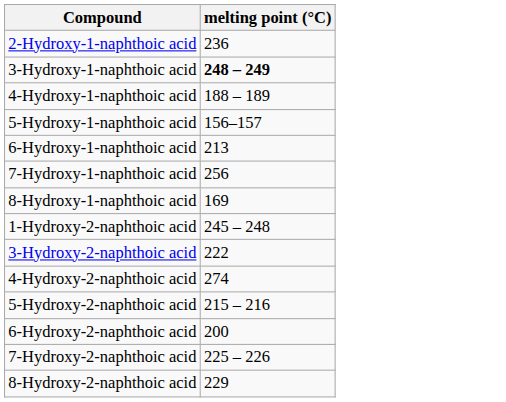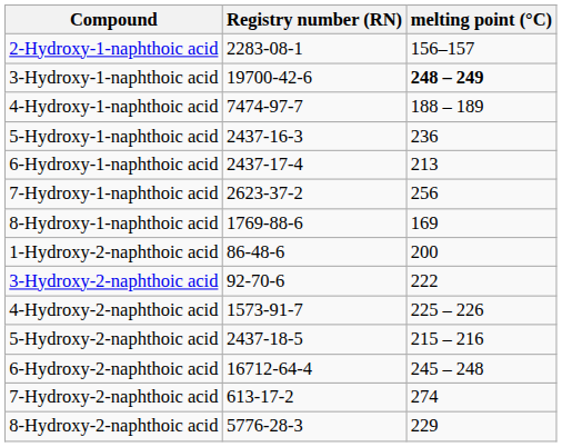 <table class="wikitable">
 <tr>
 <th>Compound</th>
+<th>Registry number (RN)</th>
 <th>melting point (°C)</th>
 </tr>
 <tr>
 <td><a href='#'>2-Hydroxy-1-naphthoic acid</a></td>
-<td>236</td>
+<td>2283-08-1</td>
+<td>156–157</td>
 </tr>
 <tr>
 <td>3-Hydroxy-1-naphthoic acid</td>
+<td>19700-42-6</td>
 <td><strong>248 – 249</strong></td>
 </tr>
 <tr>
 <td>4-Hydroxy-1-naphthoic acid</td>
+<td>7474-97-7</td>
 <td>188 – 189</td>
 </tr>
 <tr>
 <td>5-Hydroxy-1-naphthoic acid</td>
-<td>156–157</td>
+<td>2437-16-3</td>
+<td>236</td>
 </tr>
 <tr>
 <td>6-Hydroxy-1-naphthoic acid</td>
+<td>2437-17-4</td>
 <td>213</td>
 </tr>
 <tr>
 <td>7-Hydroxy-1-naphthoic acid</td>
+<td>2623-37-2</td>
 <td>256</td>
 </tr>
 <tr>
 <td>8-Hydroxy-1-naphthoic acid</td>
+<td>1769-88-6</td>
 <td>169</td>
 </tr>
 <tr>
 <td>1-Hydroxy-2-naphthoic acid</td>
-<td>245 – 248</td>
+<td>86-48-6</td>
+<td>200</td>
 </tr>
 <tr>
 <td><a href='#'>3-Hydroxy-2-naphthoic acid</a></td>
+<td>92-70-6</td>
 <td>222</td>
 </tr>
 <tr>
 <td>4-Hydroxy-2-naphthoic acid</td>
-<td>274</td>
+<td>1573-91-7</td>
+<td>225 – 226</td>
 </tr>
 <tr>
 <td>5-Hydroxy-2-naphthoic acid</td>
+<td>2437-18-5</td>
 <td>215 – 216</td>
 </tr>
 <tr>
 <td>6-Hydroxy-2-naphthoic acid</td>
-<td>200</td>
+<td>16712-64-4</td>
+<td>245 – 248</td>
 </tr>
 <tr>
 <td>7-Hydroxy-2-naphthoic acid</td>
-<td>225 – 226</td>
+<td>613-17-2</td>
+<td>274</td>
 </tr>
 <tr>
 <td>8-Hydroxy-2-naphthoic acid</td>
+<td>5776-28-3</td>
 <td>229</td>
 </tr>
 </table>
